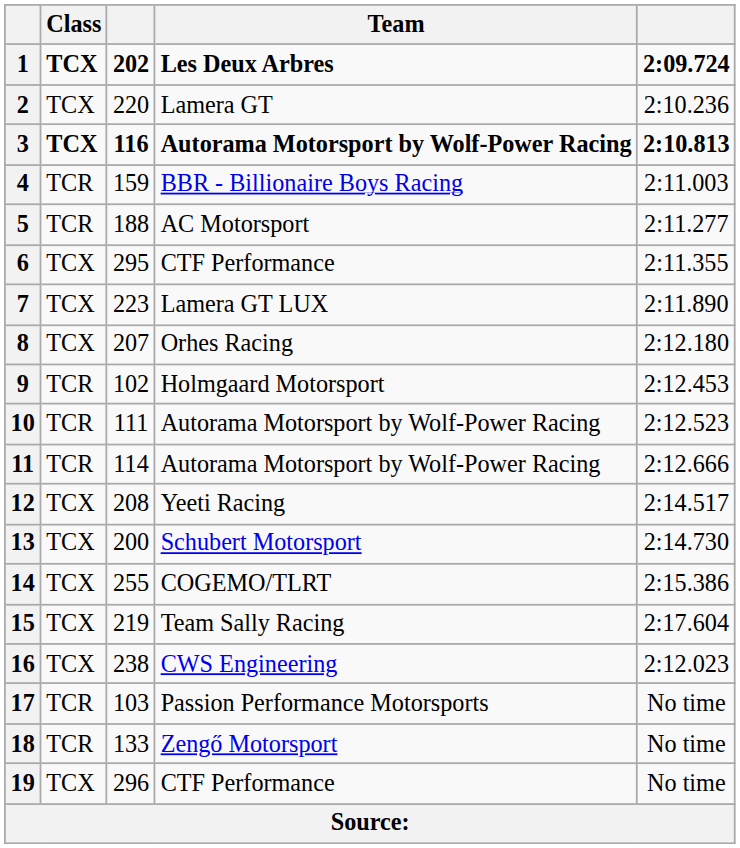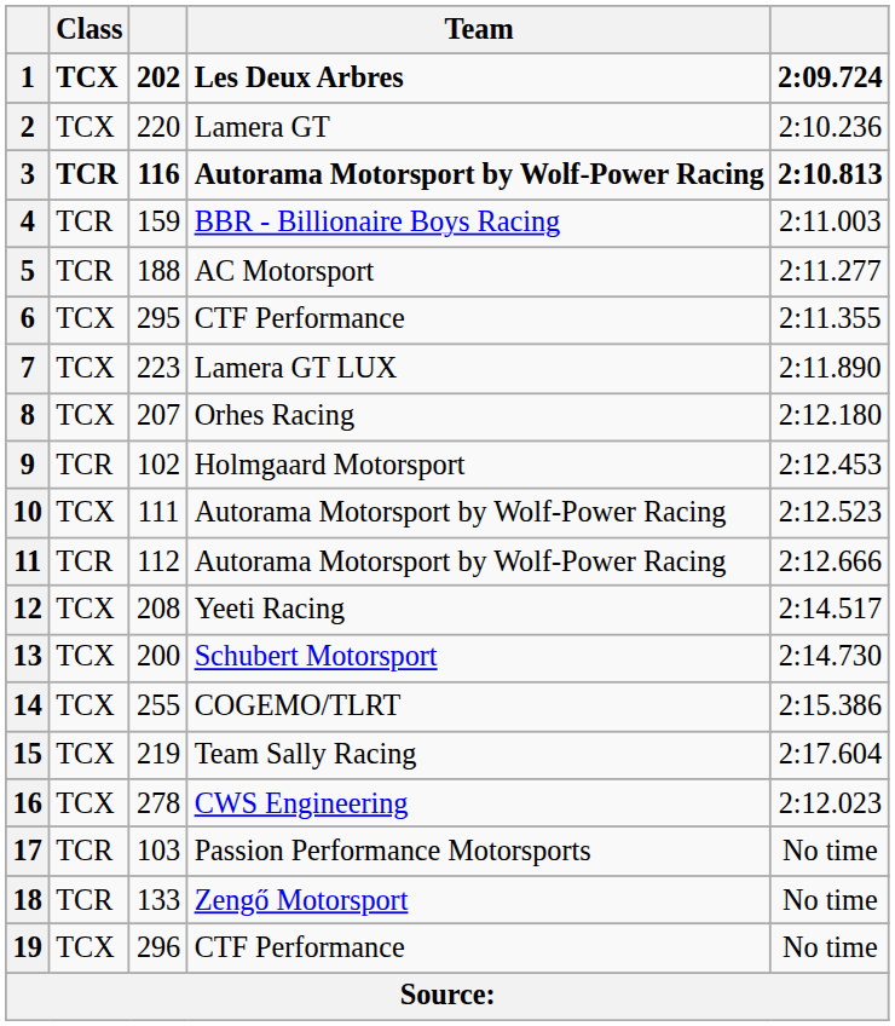 <table class="wikitable sortable" style="font-size: 85%;">
 <tr>
 <th scope="col"></th>
 <th scope="col">Class</th>
 <th scope="col"></th>
 <th scope="col">Team</th>
 <th scope="col"></th>
 </tr>
 <tr style="font-weight:bold">
 <th>1</th>
 <td>TCX</td>
 <td align="center">202</td>
 <td> Les Deux Arbres</td>
 <td align="center">2:09.724</td>
 </tr>
 <tr>
 <th>2</th>
 <td>TCX</td>
 <td align="center">220</td>
 <td> Lamera GT</td>
 <td align="center">2:10.236</td>
 </tr>
 <tr style="font-weight:bold">
 <th>3</th>
-<td>TCX</td>
+<td>TCR</td>
 <td align="center">116</td>
 <td> Autorama Motorsport by Wolf-Power Racing</td>
 <td align="center">2:10.813</td>
 </tr>
 <tr>
 <th>4</th>
 <td>TCR</td>
 <td align="center">159</td>
 <td> <a href='#'>BBR - Billionaire Boys Racing</a></td>
 <td align="center">2:11.003</td>
 </tr>
 <tr>
 <th>5</th>
 <td>TCR</td>
 <td align="center">188</td>
 <td> AC Motorsport</td>
 <td align="center">2:11.277</td>
 </tr>
 <tr>
 <th>6</th>
 <td>TCX</td>
 <td align="center">295</td>
 <td> CTF Performance</td>
 <td align="center">2:11.355</td>
 </tr>
 <tr>
 <th>7</th>
 <td>TCX</td>
 <td align="center">223</td>
 <td> Lamera GT LUX</td>
 <td align="center">2:11.890</td>
 </tr>
 <tr>
 <th>8</th>
 <td>TCX</td>
 <td align="center">207</td>
 <td> Orhes Racing</td>
 <td align="center">2:12.180</td>
 </tr>
 <tr>
 <th>9</th>
 <td>TCR</td>
 <td align="center">102</td>
 <td> Holmgaard Motorsport</td>
 <td align="center">2:12.453</td>
 </tr>
 <tr>
 <th>10</th>
-<td>TCR</td>
+<td>TCX</td>
 <td align="center">111</td>
 <td> Autorama Motorsport by Wolf-Power Racing</td>
 <td align="center">2:12.523</td>
 </tr>
 <tr>
 <th>11</th>
 <td>TCR</td>
-<td align="center">114</td>
+<td align="center">112</td>
 <td> Autorama Motorsport by Wolf-Power Racing</td>
 <td align="center">2:12.666</td>
 </tr>
 <tr>
 <th>12</th>
 <td>TCX</td>
 <td align="center">208</td>
 <td> Yeeti Racing</td>
 <td align="center">2:14.517</td>
 </tr>
 <tr>
 <th>13</th>
 <td>TCX</td>
 <td align="center">200</td>
 <td> <a href='#'>Schubert Motorsport</a></td>
 <td align="center">2:14.730</td>
 </tr>
 <tr>
 <th>14</th>
 <td>TCX</td>
 <td align="center">255</td>
 <td> COGEMO/TLRT</td>
 <td align="center">2:15.386</td>
 </tr>
 <tr>
 <th>15</th>
 <td>TCX</td>
 <td align="center">219</td>
 <td> Team Sally Racing</td>
 <td align="center">2:17.604</td>
 </tr>
 <tr>
 <th>16</th>
 <td>TCX</td>
-<td align="center">238</td>
+<td align="center">278</td>
 <td> <a href='#'>CWS Engineering</a></td>
 <td align="center">2:12.023</td>
 </tr>
 <tr>
 <th>17</th>
 <td>TCR</td>
 <td align="center">103</td>
 <td> Passion Performance Motorsports</td>
 <td align="center">No time</td>
 </tr>
 <tr>
 <th>18</th>
 <td>TCR</td>
 <td align="center">133</td>
 <td> <a href='#'>Zengő Motorsport</a></td>
 <td align="center">No time</td>
 </tr>
 <tr>
 <th>19</th>
 <td>TCX</td>
 <td align="center">296</td>
 <td> CTF Performance</td>
 <td align="center">No time</td>
 </tr>
 <tr>
 <th colspan=5>Source:</th>
 </tr>
 </table>
